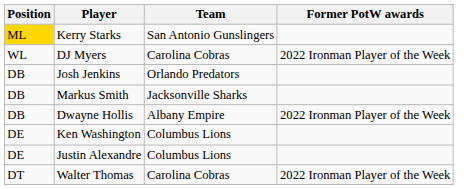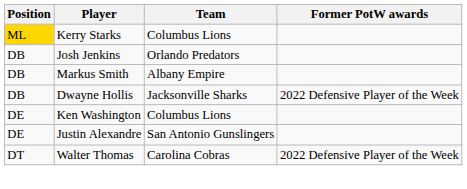 <table class="wikitable">
 <tr>
 <th>Position</th>
 <th>Player</th>
 <th>Team</th>
 <th>Former PotW awards</th>
 </tr>
 <tr>
 <td style="background: gold;">ML</td>
 <td>Kerry Starks</td>
-<td>San Antonio Gunslingers</td>
+<td>Columbus Lions</td>
 <td></td>
-</tr>
-<tr>
-<td>WL</td>
-<td>DJ Myers</td>
-<td>Carolina Cobras</td>
-<td>2022 Ironman Player of the Week</td>
 </tr>
 <tr>
 <td>DB</td>
 <td>Josh Jenkins</td>
 <td>Orlando Predators</td>
 <td></td>
 </tr>
 <tr>
 <td>DB</td>
 <td>Markus Smith</td>
-<td>Jacksonville Sharks</td>
+<td>Albany Empire</td>
 <td></td>
 </tr>
 <tr>
 <td>DB</td>
 <td>Dwayne Hollis</td>
-<td>Albany Empire</td>
-<td>2022 Ironman Player of the Week</td>
+<td>Jacksonville Sharks</td>
+<td>2022 Defensive Player of the Week</td>
 </tr>
 <tr>
 <td>DE</td>
 <td>Ken Washington</td>
 <td>Columbus Lions</td>
 <td></td>
 </tr>
 <tr>
 <td>DE</td>
 <td>Justin Alexandre</td>
-<td>Columbus Lions</td>
+<td>San Antonio Gunslingers</td>
 <td></td>
 </tr>
 <tr>
 <td>DT</td>
 <td>Walter Thomas</td>
 <td>Carolina Cobras</td>
-<td>2022 Ironman Player of the Week</td>
+<td>2022 Defensive Player of the Week</td>
 </tr>
 </table>
